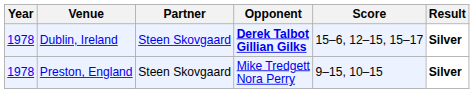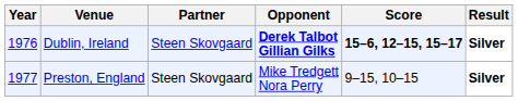 <table class="sortable wikitable" style="font-size: 90%;">
 <tr>
 <th>Year</th>
 <th>Venue</th>
 <th>Partner</th>
 <th>Opponent</th>
 <th>Score</th>
 <th>Result</th>
 </tr>
 <tr style="background:#ECF2FF">
-<td align="center"><a href='#'>1978</a></td>
+<td align="center"><a href='#'>1976</a></td>
 <td align="left"><a href='#'>Dublin, Ireland</a></td>
 <td align="left"> <a href='#'>Steen Skovgaard</a></td>
 <td align="left"><strong> <a href='#'>Derek Talbot</a><br> <a href='#'>Gillian Gilks</a></strong></td>
-<td align="left">15–6, 12–15, 15–17</td>
+<td align="left"><strong>15–6, 12–15, 15–17</strong></td>
 <td style="text-align:left; background:white"> <strong>Silver</strong></td>
 </tr>
 <tr style="background:#ECF2FF">
-<td align="center"><a href='#'>1978</a></td>
+<td align="center"><a href='#'>1977</a></td>
 <td align="left"><a href='#'>Preston, England</a></td>
 <td align="left"> Steen Skovgaard</td>
 <td align="left"> <a href='#'>Mike Tredgett</a><br> <a href='#'>Nora Perry</a></td>
 <td align="left">9–15, 10–15</td>
 <td style="text-align:left; background:white"> <strong>Silver</strong></td>
 </tr>
 </table>
